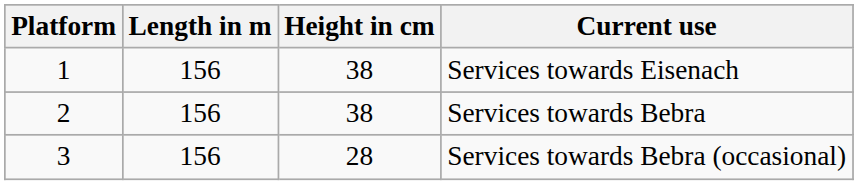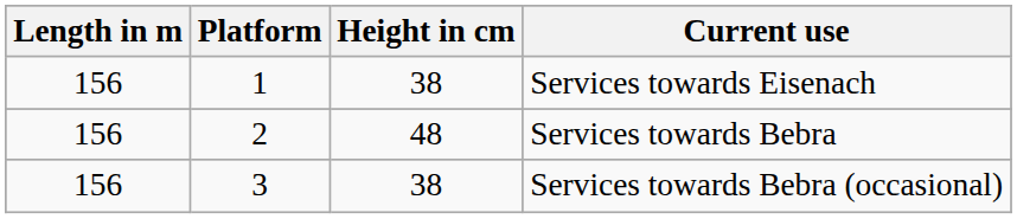 <table class="wikitable">
 <tr>
+<th>Length in m</th>
 <th>Platform</th>
-<th>Length in m</th>
 <th>Height in cm</th>
 <th>Current use</th>
 </tr>
 <tr>
+<td align="center">156</td>
 <td align="center">1</td>
-<td align="center">156</td>
 <td align="center">38</td>
 <td>Services towards Eisenach</td>
 </tr>
 <tr>
+<td align="center">156</td>
 <td align="center">2</td>
-<td align="center">156</td>
-<td align="center">38</td>
+<td align="center">48</td>
 <td>Services towards Bebra</td>
 </tr>
 <tr>
+<td align="center">156</td>
 <td align="center">3</td>
-<td align="center">156</td>
-<td align="center">28</td>
+<td align="center">38</td>
 <td>Services towards Bebra (occasional)</td>
 </tr>
 </table>
